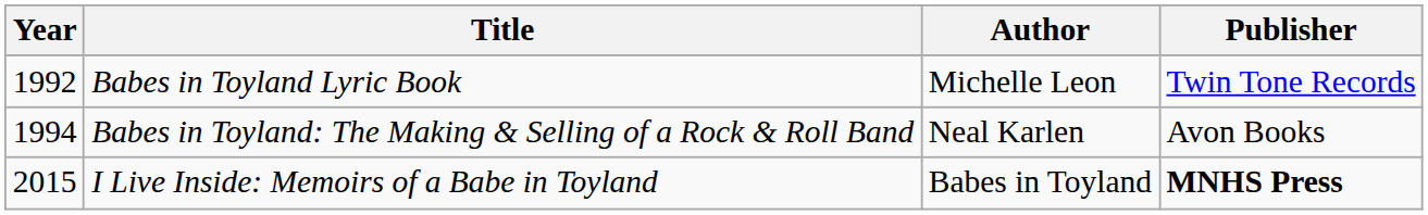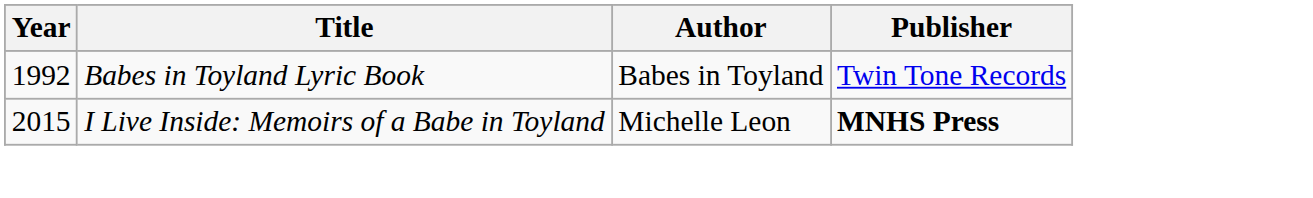 <table class="wikitable">
 <tr>
 <th>Year</th>
 <th>Title</th>
 <th>Author</th>
 <th>Publisher</th>
 </tr>
 <tr>
 <td>1992</td>
 <td><em>Babes in Toyland Lyric Book</em></td>
-<td>Michelle Leon</td>
+<td>Babes in Toyland</td>
 <td><a href='#'>Twin Tone Records</a></td>
-</tr>
-<tr>
-<td>1994</td>
-<td><em>Babes in Toyland: The Making & Selling of a Rock & Roll Band</em></td>
-<td>Neal Karlen</td>
-<td>Avon Books</td>
 </tr>
 <tr>
 <td>2015</td>
 <td><em>I Live Inside: Memoirs of a Babe in Toyland</em></td>
-<td>Babes in Toyland</td>
+<td>Michelle Leon</td>
 <td><strong>MNHS Press</strong></td>
 </tr>
 </table>
